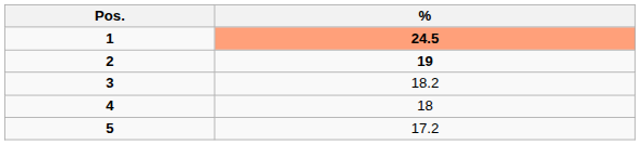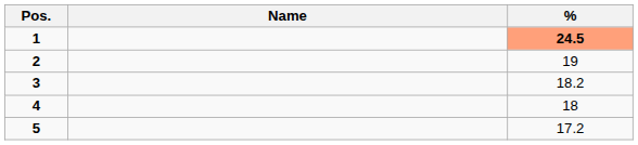 <table class="wikitable" style="width:80%;">
 <tr>
 <th style="width:10%;">Pos.</th>
+<th style="width:70%;">Name</th>
 <th style="width:20%;">%</th>
 </tr>
 <tr>
 <td align=center><strong>1</strong></td>
+<td><strong></strong></td>
 <td align=center style="background: lightsalmon;"><strong>24.5</strong></td>
 </tr>
 <tr>
 <td align=center><strong>2</strong></td>
-<td align=center><strong>19</strong></td>
+<td></td>
+<td align=center>19</td>
 </tr>
 <tr>
 <td align=center><strong>3</strong></td>
+<td></td>
 <td align=center>18.2</td>
 </tr>
 <tr>
 <td align=center><strong>4</strong></td>
+<td></td>
 <td align=center>18</td>
 </tr>
 <tr>
 <td align=center><strong>5</strong></td>
+<td></td>
 <td align=center>17.2</td>
 </tr>
 </table>
